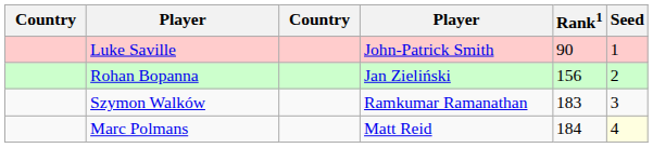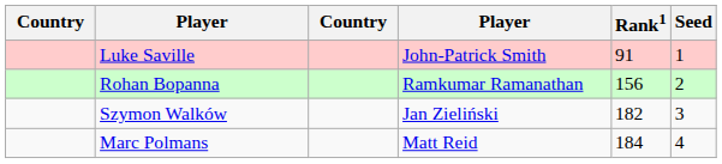 <table class="sortable wikitable">
 <tr>
 <th width="70">Country</th>
 <th width="175">Player</th>
 <th width="70">Country</th>
 <th width="175">Player</th>
 <th>Rank<sup>1</sup></th>
 <th>Seed</th>
 </tr>
 <tr style="background:#fcc;">
 <td></td>
 <td><a href='#'>Luke Saville</a></td>
 <td></td>
 <td><a href='#'>John-Patrick Smith</a></td>
-<td>90</td>
+<td>91</td>
 <td>1</td>
 </tr>
 <tr style="background:#cfc;">
 <td></td>
 <td><a href='#'>Rohan Bopanna</a></td>
 <td></td>
-<td><a href='#'>Jan Zieliński</a></td>
+<td><a href='#'>Ramkumar Ramanathan</a></td>
 <td>156</td>
 <td>2</td>
 </tr>
 <tr>
 <td></td>
 <td><a href='#'>Szymon Walków</a></td>
 <td></td>
-<td><a href='#'>Ramkumar Ramanathan</a></td>
-<td>183</td>
+<td><a href='#'>Jan Zieliński</a></td>
+<td>182</td>
 <td>3</td>
 </tr>
 <tr>
 <td></td>
 <td><a href='#'>Marc Polmans</a></td>
 <td></td>
 <td><a href='#'>Matt Reid</a></td>
 <td>184</td>
-<td style="background: lightyellow;">4</td>
+<td>4</td>
 </tr>
 </table>
